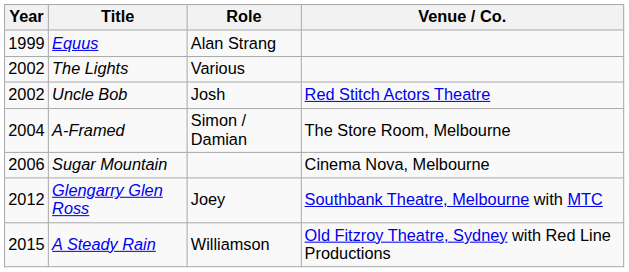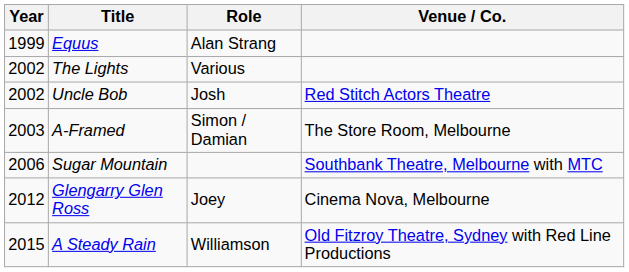 <table class=wikitable>
 <tr>
 <th>Year</th>
 <th>Title</th>
 <th>Role</th>
 <th>Venue / Co.</th>
 </tr>
 <tr>
 <td>1999</td>
 <td><em><a href='#'>Equus</a></em></td>
 <td>Alan Strang</td>
 <td></td>
 </tr>
 <tr>
 <td>2002</td>
 <td><em>The Lights</em></td>
 <td>Various</td>
 <td></td>
 </tr>
 <tr>
 <td>2002</td>
 <td><em>Uncle Bob</em></td>
 <td>Josh</td>
 <td><a href='#'>Red Stitch Actors Theatre</a></td>
 </tr>
 <tr>
-<td>2004</td>
+<td>2003</td>
 <td><em>A-Framed</em></td>
 <td>Simon / Damian</td>
 <td>The Store Room, Melbourne</td>
 </tr>
 <tr>
 <td>2006</td>
 <td><em>Sugar Mountain</em></td>
 <td></td>
-<td>Cinema Nova, Melbourne</td>
+<td><a href='#'>Southbank Theatre, Melbourne</a> with <a href='#'>MTC</a></td>
 </tr>
 <tr>
 <td>2012</td>
 <td><em><a href='#'>Glengarry Glen Ross</a></em></td>
 <td>Joey</td>
-<td><a href='#'>Southbank Theatre, Melbourne</a> with <a href='#'>MTC</a></td>
+<td>Cinema Nova, Melbourne</td>
 </tr>
 <tr>
 <td>2015</td>
 <td><em><a href='#'>A Steady Rain</a></em></td>
 <td>Williamson</td>
 <td><a href='#'>Old Fitzroy Theatre, Sydney</a> with Red Line Productions</td>
 </tr>
 </table>
